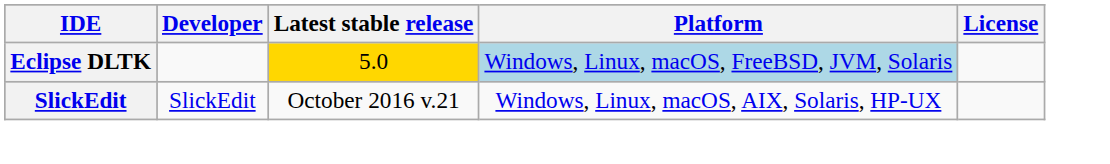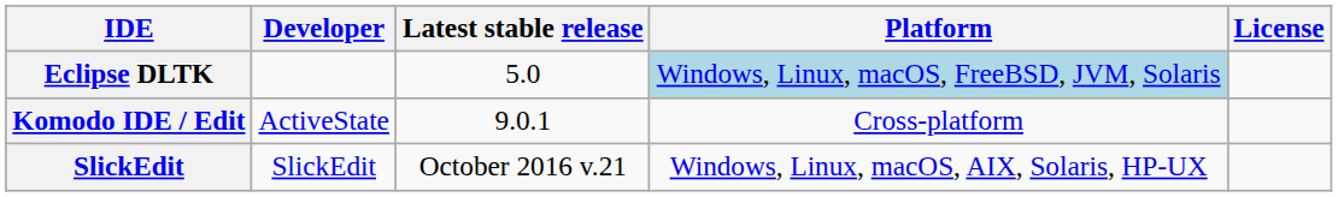 <table class="wikitable sortable sort-under" style="font-size: 85%; text-align: center; width: auto;">
 <tr>
 <th><a href='#'>IDE</a></th>
 <th><a href='#'>Developer</a></th>
 <th>Latest stable <a href='#'>release</a></th>
 <th><a href='#'>Platform</a></th>
 <th><a href='#'>License</a></th>
 </tr>
 <tr>
 <th><a href='#'>Eclipse</a> DLTK</th>
 <td></td>
-<td style="background: gold;">5.0</td>
+<td>5.0</td>
 <td style="background: lightblue;"><a href='#'>Windows</a>, <a href='#'>Linux</a>, <a href='#'>macOS</a>, <a href='#'>FreeBSD</a>, <a href='#'>JVM</a>, <a href='#'>Solaris</a></td>
+<td></td>
+</tr>
+<tr>
+<th><a href='#'>Komodo IDE / Edit</a></th>
+<td><a href='#'>ActiveState</a></td>
+<td>9.0.1</td>
+<td><a href='#'>Cross-platform</a></td>
 <td></td>
 </tr>
 <tr>
 <th><a href='#'>SlickEdit</a></th>
 <td><a href='#'>SlickEdit</a></td>
 <td>October 2016 v.21</td>
 <td><a href='#'>Windows</a>, <a href='#'>Linux</a>, <a href='#'>macOS</a>, <a href='#'>AIX</a>, <a href='#'>Solaris</a>, <a href='#'>HP-UX</a></td>
 <td></td>
 </tr>
 </table>
